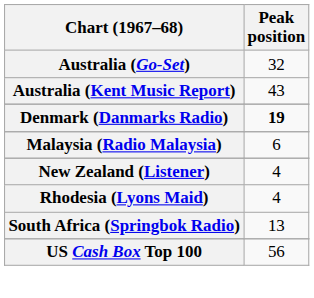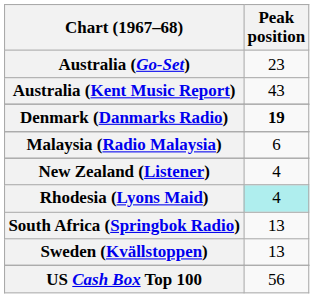 <table class="wikitable sortable plainrowheaders" style="text-align:center">
 <tr>
 <th>Chart (1967–68)</th>
 <th>Peak<br>position</th>
 </tr>
 <tr>
 <th scope="row">Australia (<em><a href='#'>Go-Set</a></em>)</th>
-<td>32</td>
+<td>23</td>
 </tr>
 <tr>
 <th scope="row">Australia (<a href='#'>Kent Music Report</a>)</th>
 <td>43</td>
 </tr>
 <tr>
 </tr>
 <tr>
 </tr>
 <tr>
 </tr>
 <tr>
 </tr>
 <tr>
 <th scope="row">Denmark (<a href='#'>Danmarks Radio</a>)</th>
 <td><strong>19</strong></td>
 </tr>
 <tr>
 </tr>
 <tr>
 </tr>
 <tr>
 <th scope="row">Malaysia (<a href='#'>Radio Malaysia</a>)</th>
 <td>6</td>
 </tr>
 <tr>
 </tr>
 <tr>
 </tr>
 <tr>
 <th scope="row">New Zealand (<a href='#'>Listener</a>)</th>
 <td>4</td>
 </tr>
 <tr>
 <th scope="row">Rhodesia (<a href='#'>Lyons Maid</a>)</th>
-<td>4</td>
+<td style="background: paleturquoise;">4</td>
 </tr>
 <tr>
 <th scope="row">South Africa (<a href='#'>Springbok Radio</a>)</th>
+<td>13</td>
+</tr>
+<tr>
+<th scope="row">Sweden (<a href='#'>Kvällstoppen</a>)</th>
 <td>13</td>
 </tr>
 <tr>
 </tr>
 <tr>
 </tr>
 <tr>
 <th scope="row">US <a href='#'><em>Cash Box</em></a> Top 100</th>
 <td>56</td>
 </tr>
 </table>
